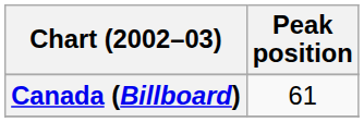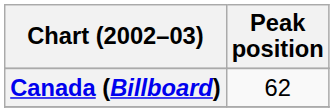 <table class="wikitable sortable plainrowheaders" style="text-align:center">
 <tr>
 <th scope="col">Chart (2002–03)</th>
 <th scope="col">Peak <br> position</th>
 </tr>
 <tr>
 </tr>
 <tr>
 <th scope=row><a href='#'>Canada</a> (<em><a href='#'>Billboard</a></em>)</th>
-<td>61</td>
+<td>62</td>
 </tr>
 <tr>
 </tr>
 <tr>
 </tr>
 <tr>
 </tr>
 <tr>
 </tr>
 <tr>
 </tr>
 <tr>
 </tr>
 <tr>
 </tr>
 <tr>
 </tr>
 </table>
